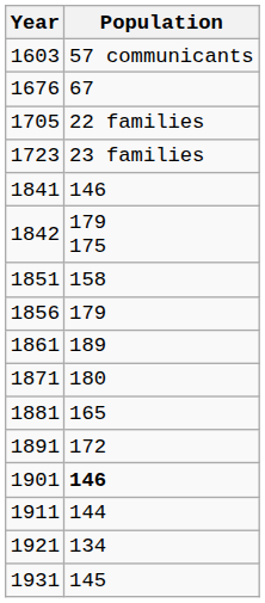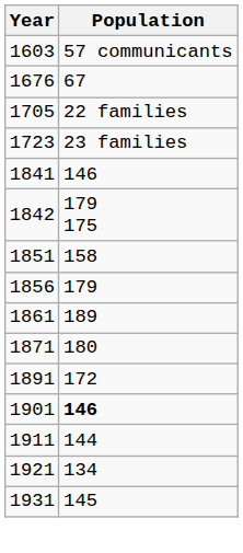 <table class="wikitable" border="1">
 <tr>
 <th>Year</th>
 <th>Population</th>
 </tr>
 <tr>
 <td>1603</td>
 <td>57 communicants</td>
 </tr>
 <tr>
 <td>1676</td>
 <td>67</td>
 </tr>
 <tr>
 <td>1705</td>
 <td>22 families</td>
 </tr>
 <tr>
 <td>1723</td>
 <td>23 families</td>
 </tr>
 <tr>
 <td>1841</td>
 <td>146</td>
 </tr>
 <tr>
 <td>1842</td>
 <td>179<br>175</td>
 </tr>
 <tr>
 <td>1851</td>
 <td>158</td>
 </tr>
 <tr>
 <td>1856</td>
 <td>179</td>
 </tr>
 <tr>
 <td>1861</td>
 <td>189</td>
 </tr>
 <tr>
 <td>1871</td>
 <td>180</td>
 </tr>
 <tr>
-<td>1881</td>
-<td>165</td>
-</tr>
-<tr>
 <td>1891</td>
 <td>172</td>
 </tr>
 <tr>
 <td>1901</td>
 <td><strong>146</strong></td>
 </tr>
 <tr>
 <td>1911</td>
 <td>144</td>
 </tr>
 <tr>
 <td>1921</td>
 <td>134</td>
 </tr>
 <tr>
 <td>1931</td>
 <td>145</td>
 </tr>
 </table>
